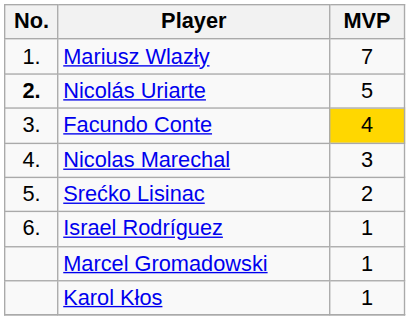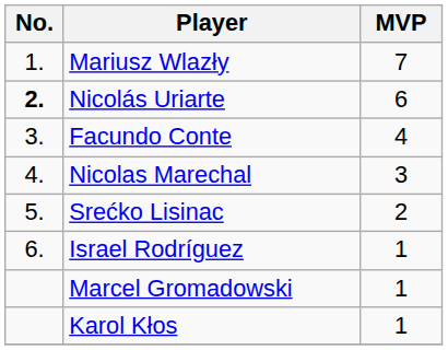 <table class="wikitable sortable">
 <tr>
 <th style="width:2em">No.</th>
 <th style="width:12em">Player</th>
 <th style="width:3em">MVP</th>
 </tr>
 <tr>
 <td align=center>1.</td>
 <td> <a href='#'>Mariusz Wlazły</a></td>
 <td align=center>7</td>
 </tr>
 <tr>
 <td align=center><strong>2.</strong></td>
 <td> <a href='#'>Nicolás Uriarte</a></td>
-<td align=center>5</td>
+<td align=center>6</td>
 </tr>
 <tr>
 <td align=center>3.</td>
 <td> <a href='#'>Facundo Conte</a></td>
-<td align=center style="background: gold;">4</td>
+<td align=center>4</td>
 </tr>
 <tr>
 <td align=center>4.</td>
 <td> <a href='#'>Nicolas Marechal</a></td>
 <td align=center>3</td>
 </tr>
 <tr>
 <td align=center>5.</td>
 <td> <a href='#'>Srećko Lisinac</a></td>
 <td align=center>2</td>
 </tr>
 <tr>
 <td align=center>6.</td>
 <td> <a href='#'>Israel Rodríguez</a></td>
 <td align=center>1</td>
 </tr>
 <tr>
 <td align=center></td>
 <td> <a href='#'>Marcel Gromadowski</a></td>
 <td align=center>1</td>
 </tr>
 <tr>
 <td align=center></td>
 <td> <a href='#'>Karol Kłos</a></td>
 <td align=center>1</td>
 </tr>
 <tr>
 </tr>
 </table>
